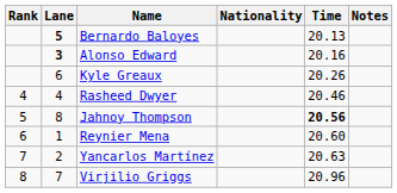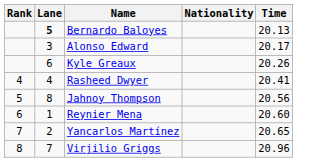 <table class="wikitable sortable" style="text-align:center">
 <tr>
 <th>Rank</th>
 <th>Lane</th>
 <th>Name</th>
 <th>Nationality</th>
 <th>Time</th>
-<th>Notes</th>
 </tr>
 <tr>
 <td></td>
 <td><strong>5</strong></td>
 <td align=left><a href='#'>Bernardo Baloyes</a></td>
 <td align=left></td>
 <td>20.13</td>
-<td></td>
 </tr>
 <tr>
 <td></td>
-<td><strong>3</strong></td>
+<td>3</td>
 <td align=left><a href='#'>Alonso Edward</a></td>
 <td align=left></td>
-<td>20.16</td>
-<td></td>
+<td>20.17</td>
 </tr>
 <tr>
 <td></td>
 <td>6</td>
 <td align=left><a href='#'>Kyle Greaux</a></td>
 <td align=left></td>
 <td>20.26</td>
-<td></td>
 </tr>
 <tr>
 <td>4</td>
 <td>4</td>
 <td align=left><a href='#'>Rasheed Dwyer</a></td>
 <td align=left></td>
-<td>20.46</td>
-<td></td>
+<td>20.41</td>
 </tr>
 <tr>
 <td>5</td>
 <td>8</td>
 <td align=left><a href='#'>Jahnoy Thompson</a></td>
 <td align=left></td>
-<td><strong>20.56</strong></td>
-<td></td>
+<td>20.56</td>
 </tr>
 <tr>
 <td>6</td>
 <td>1</td>
 <td align=left><a href='#'>Reynier Mena</a></td>
 <td align=left></td>
 <td>20.60</td>
-<td></td>
 </tr>
 <tr>
 <td>7</td>
 <td>2</td>
 <td align=left><a href='#'>Yancarlos Martínez</a></td>
 <td align=left></td>
-<td>20.63</td>
-<td></td>
+<td>20.65</td>
 </tr>
 <tr>
 <td>8</td>
 <td>7</td>
 <td align=left><a href='#'>Virjilio Griggs</a></td>
 <td align=left></td>
 <td>20.96</td>
-<td></td>
 </tr>
 </table>
